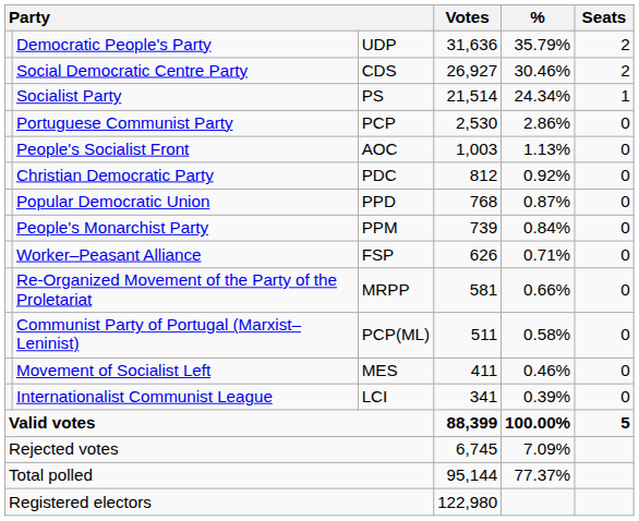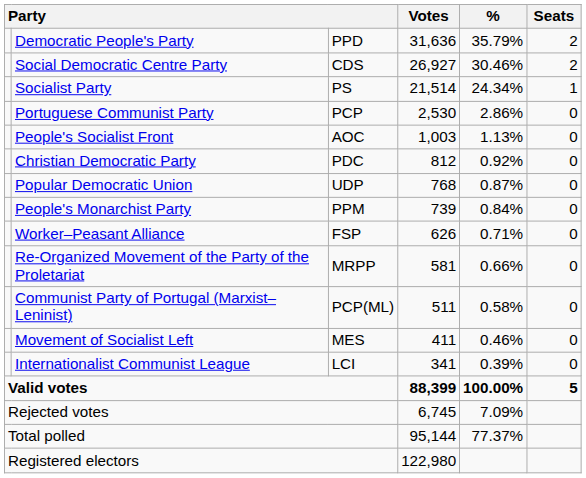 <table class="wikitable" border="1" style="text-align:right;">
 <tr>
 <th style="text-align:left;" colspan=3>Party</th>
 <th align=center width="50">Votes</th>
 <th align=center width="50">%</th>
 <th align=center width="50">Seats</th>
 </tr>
 <tr>
 <td></td>
 <td align=left><a href='#'>Democratic People's Party</a></td>
-<td align=left>UDP</td>
+<td align=left>PPD</td>
 <td>31,636</td>
 <td>35.79%</td>
 <td>2</td>
 </tr>
 <tr>
 <td></td>
 <td align=left style="white-space: nowrap;"><a href='#'>Social Democratic Centre Party</a></td>
 <td align=left>CDS</td>
 <td>26,927</td>
 <td>30.46%</td>
 <td>2</td>
 </tr>
 <tr>
 <td></td>
 <td align=left><a href='#'>Socialist Party</a></td>
 <td align=left>PS</td>
 <td>21,514</td>
 <td>24.34%</td>
 <td>1</td>
 </tr>
 <tr>
 <td></td>
 <td align=left><a href='#'>Portuguese Communist Party</a></td>
 <td align=left>PCP</td>
 <td>2,530</td>
 <td>2.86%</td>
 <td>0</td>
 </tr>
 <tr>
 <td></td>
 <td align=left><a href='#'>People's Socialist Front</a></td>
 <td align=left>AOC</td>
 <td>1,003</td>
 <td>1.13%</td>
 <td>0</td>
 </tr>
 <tr>
 <td></td>
 <td align=left style="white-space: nowrap;"><a href='#'>Christian Democratic Party</a></td>
 <td align=left>PDC</td>
 <td>812</td>
 <td>0.92%</td>
 <td>0</td>
 </tr>
 <tr>
 <td></td>
 <td align=left><a href='#'>Popular Democratic Union</a></td>
-<td align=left>PPD</td>
+<td align=left>UDP</td>
 <td>768</td>
 <td>0.87%</td>
 <td>0</td>
 </tr>
 <tr>
 <td></td>
 <td align=left><a href='#'>People's Monarchist Party</a></td>
 <td align=left>PPM</td>
 <td>739</td>
 <td>0.84%</td>
 <td>0</td>
 </tr>
 <tr>
 <td></td>
 <td align=left><a href='#'>Worker–Peasant Alliance</a></td>
 <td align=left>FSP</td>
 <td>626</td>
 <td>0.71%</td>
 <td>0</td>
 </tr>
 <tr>
 <td></td>
 <td align=left><a href='#'>Re-Organized Movement of the Party of the Proletariat</a></td>
 <td align=left>MRPP</td>
 <td>581</td>
 <td>0.66%</td>
 <td>0</td>
 </tr>
 <tr>
 <td></td>
 <td align=left><a href='#'>Communist Party of Portugal (Marxist–Leninist)</a></td>
 <td align=left>PCP(ML)</td>
 <td>511</td>
 <td>0.58%</td>
 <td>0</td>
 </tr>
 <tr>
 <td></td>
 <td align=left><a href='#'>Movement of Socialist Left</a></td>
 <td align=left>MES</td>
 <td>411</td>
 <td>0.46%</td>
 <td>0</td>
 </tr>
 <tr>
 <td></td>
 <td align=left><a href='#'>Internationalist Communist League</a></td>
 <td align=left>LCI</td>
 <td>341</td>
 <td>0.39%</td>
 <td>0</td>
 </tr>
 <tr style="font-weight:bold">
 <td align=left colspan=3>Valid votes</td>
 <td>88,399</td>
 <td>100.00%</td>
 <td>5</td>
 </tr>
 <tr>
 <td align=left colspan=3>Rejected votes</td>
 <td>6,745</td>
 <td>7.09%</td>
 <td></td>
 </tr>
 <tr>
 <td align=left colspan=3>Total polled</td>
 <td>95,144</td>
 <td>77.37%</td>
 <td></td>
 </tr>
 <tr>
 <td align=left colspan=3>Registered electors</td>
 <td>122,980</td>
 <td></td>
 <td></td>
 </tr>
 </table>
